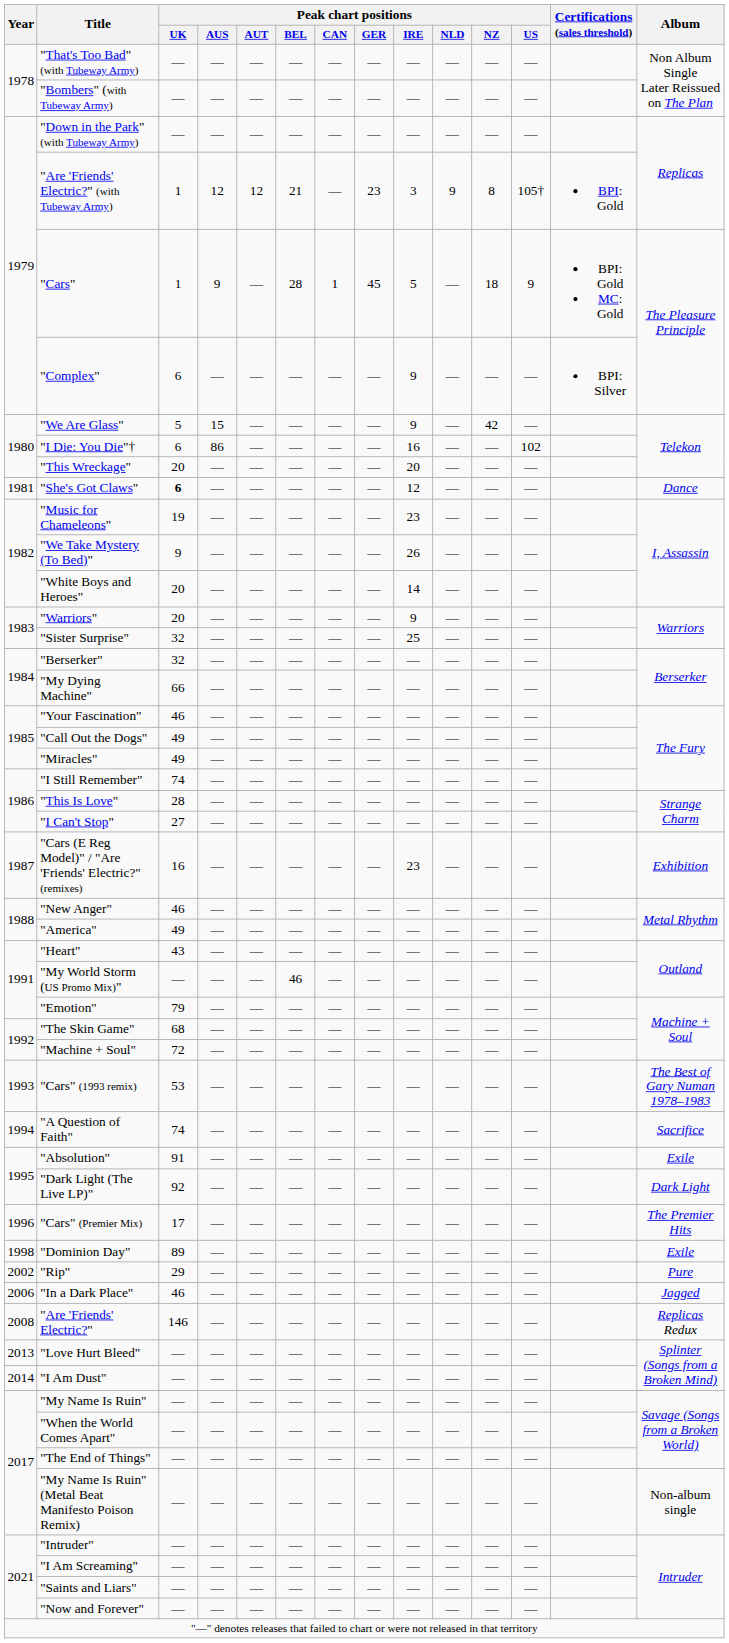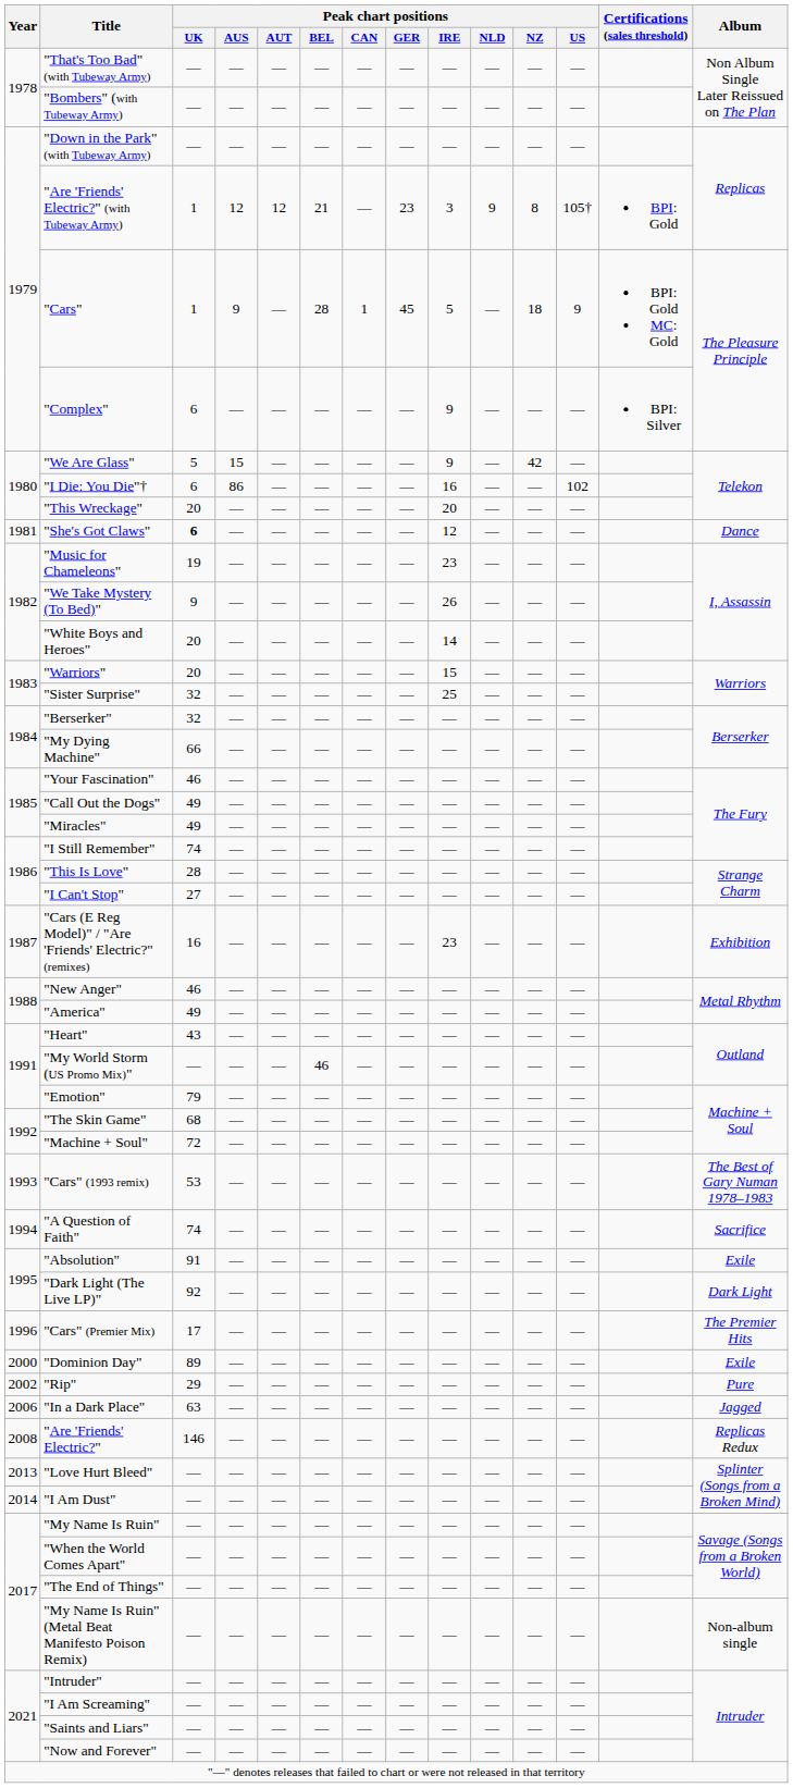 <table class="wikitable" style="text-align:center;">
 <tr>
 <th rowspan="2">Year</th>
 <th rowspan="2">Title</th>
 <th colspan="10">Peak chart positions</th>
 <th rowspan="2"><a href='#'>Certifications</a><br><small>(<a href='#'>sales threshold</a>)</small></th>
 <th rowspan="2">Album</th>
 </tr>
 <tr>
 <th style="width:3em;font-size:85%;"><a href='#'>UK</a><br></th>
 <th style="width:3em;font-size:85%;"><a href='#'>AUS</a><br></th>
 <th style="width:3em;font-size:85%;"><a href='#'>AUT</a><br></th>
 <th style="width:3em;font-size:85%;"><a href='#'>BEL</a><br></th>
 <th style="width:3em;font-size:85%;"><a href='#'>CAN</a><br></th>
 <th style="width:3em;font-size:85%;"><a href='#'>GER</a><br></th>
 <th style="width:3em;font-size:85%;"><a href='#'>IRE</a><br></th>
 <th style="width:3em;font-size:85%;"><a href='#'>NLD</a><br></th>
 <th style="width:3em;font-size:85%;"><a href='#'>NZ</a><br></th>
 <th style="width:3em;font-size:85%;"><a href='#'>US</a><br></th>
 </tr>
 <tr>
 <td rowspan="2">1978</td>
 <td align="left">"<a href='#'>That's Too Bad</a>" <small>(with <a href='#'>Tubeway Army</a>)</small></td>
 <td>—</td>
 <td>—</td>
 <td>—</td>
 <td>—</td>
 <td>—</td>
 <td>—</td>
 <td>—</td>
 <td>—</td>
 <td>—</td>
 <td>—</td>
 <td></td>
 <td rowspan="2">Non Album Single<br>Later Reissued on <em><a href='#'>The Plan</a></em></td>
 </tr>
 <tr>
 <td align="left">"<a href='#'>Bombers</a>" (<small>with <a href='#'>Tubeway Army</a>)</small></td>
 <td>—</td>
 <td>—</td>
 <td>—</td>
 <td>—</td>
 <td>—</td>
 <td>—</td>
 <td>—</td>
 <td>—</td>
 <td>—</td>
 <td>—</td>
 <td></td>
 </tr>
 <tr>
 <td rowspan="4">1979</td>
 <td align="left">"<a href='#'>Down in the Park</a>" <small>(with <a href='#'>Tubeway Army</a>)</small></td>
 <td>—</td>
 <td>—</td>
 <td>—</td>
 <td>—</td>
 <td>—</td>
 <td>—</td>
 <td>—</td>
 <td>—</td>
 <td>—</td>
 <td>—</td>
 <td></td>
 <td rowspan="2"><em><a href='#'>Replicas</a></em></td>
 </tr>
 <tr>
 <td align="left">"<a href='#'>Are 'Friends' Electric?</a>" <small>(with <a href='#'>Tubeway Army</a>)</small></td>
 <td>1</td>
 <td>12</td>
 <td>12</td>
 <td>21</td>
 <td>—</td>
 <td>23</td>
 <td>3</td>
 <td>9</td>
 <td>8</td>
 <td>105†</td>
 <td><br><ul><li><a href='#'>BPI</a>: Gold</li></ul></td>
 </tr>
 <tr>
 <td align="left">"<a href='#'>Cars</a>"</td>
 <td>1</td>
 <td>9</td>
 <td>—</td>
 <td>28</td>
 <td>1</td>
 <td>45</td>
 <td>5</td>
 <td>—</td>
 <td>18</td>
 <td>9</td>
 <td><br><ul><li>BPI: Gold</li><li><a href='#'>MC</a>: Gold</li></ul></td>
 <td rowspan="2"><em><a href='#'>The Pleasure Principle</a></em></td>
 </tr>
 <tr>
 <td align="left">"<a href='#'>Complex</a>"</td>
 <td>6</td>
 <td>—</td>
 <td>—</td>
 <td>—</td>
 <td>—</td>
 <td>—</td>
 <td>9</td>
 <td>—</td>
 <td>—</td>
 <td>—</td>
 <td><br><ul><li>BPI: Silver</li></ul></td>
 </tr>
 <tr>
 <td rowspan="3">1980</td>
 <td align="left">"<a href='#'>We Are Glass</a>"</td>
 <td>5</td>
 <td>15</td>
 <td>—</td>
 <td>—</td>
 <td>—</td>
 <td>—</td>
 <td>9</td>
 <td>—</td>
 <td>42</td>
 <td>—</td>
 <td></td>
 <td rowspan="3"><em><a href='#'>Telekon</a></em></td>
 </tr>
 <tr>
 <td align="left">"<a href='#'>I Die: You Die</a>"†</td>
 <td>6</td>
 <td>86</td>
 <td>—</td>
 <td>—</td>
 <td>—</td>
 <td>—</td>
 <td>16</td>
 <td>—</td>
 <td>—</td>
 <td>102</td>
 <td></td>
 </tr>
 <tr>
 <td align="left">"<a href='#'>This Wreckage</a>"</td>
 <td>20</td>
 <td>—</td>
 <td>—</td>
 <td>—</td>
 <td>—</td>
 <td>—</td>
 <td>20</td>
 <td>—</td>
 <td>—</td>
 <td>—</td>
 <td></td>
 </tr>
 <tr>
 <td>1981</td>
 <td align="left">"<a href='#'>She's Got Claws</a>"</td>
 <td><strong>6</strong></td>
 <td>—</td>
 <td>—</td>
 <td>—</td>
 <td>—</td>
 <td>—</td>
 <td>12</td>
 <td>—</td>
 <td>—</td>
 <td>—</td>
 <td></td>
 <td><em><a href='#'>Dance</a></em></td>
 </tr>
 <tr>
 <td rowspan="3">1982</td>
 <td align="left">"<a href='#'>Music for Chameleons</a>"</td>
 <td>19</td>
 <td>—</td>
 <td>—</td>
 <td>—</td>
 <td>—</td>
 <td>—</td>
 <td>23</td>
 <td>—</td>
 <td>—</td>
 <td>—</td>
 <td></td>
 <td rowspan="3"><em><a href='#'>I, Assassin</a></em></td>
 </tr>
 <tr>
 <td align="left">"<a href='#'>We Take Mystery (To Bed)</a>"</td>
 <td>9</td>
 <td>—</td>
 <td>—</td>
 <td>—</td>
 <td>—</td>
 <td>—</td>
 <td>26</td>
 <td>—</td>
 <td>—</td>
 <td>—</td>
 <td></td>
 </tr>
 <tr>
 <td align="left">"White Boys and Heroes"</td>
 <td>20</td>
 <td>—</td>
 <td>—</td>
 <td>—</td>
 <td>—</td>
 <td>—</td>
 <td>14</td>
 <td>—</td>
 <td>—</td>
 <td>—</td>
 <td></td>
 </tr>
 <tr>
 <td rowspan="2">1983</td>
 <td align="left">"<a href='#'>Warriors</a>"</td>
 <td>20</td>
 <td>—</td>
 <td>—</td>
 <td>—</td>
 <td>—</td>
 <td>—</td>
-<td>9</td>
+<td>15</td>
 <td>—</td>
 <td>—</td>
 <td>—</td>
 <td></td>
 <td rowspan="2"><em><a href='#'>Warriors</a></em></td>
 </tr>
 <tr>
 <td align="left">"Sister Surprise"</td>
 <td>32</td>
 <td>—</td>
 <td>—</td>
 <td>—</td>
 <td>—</td>
 <td>—</td>
 <td>25</td>
 <td>—</td>
 <td>—</td>
 <td>—</td>
 <td></td>
 </tr>
 <tr>
 <td rowspan="2">1984</td>
 <td align="left">"Berserker"</td>
 <td>32</td>
 <td>—</td>
 <td>—</td>
 <td>—</td>
 <td>—</td>
 <td>—</td>
 <td>—</td>
 <td>—</td>
 <td>—</td>
 <td>—</td>
 <td></td>
 <td rowspan="2"><em><a href='#'>Berserker</a></em></td>
 </tr>
 <tr>
 <td align="left">"My Dying Machine"</td>
 <td>66</td>
 <td>—</td>
 <td>—</td>
 <td>—</td>
 <td>—</td>
 <td>—</td>
 <td>—</td>
 <td>—</td>
 <td>—</td>
 <td>—</td>
 <td></td>
 </tr>
 <tr>
 <td rowspan="3">1985</td>
 <td align="left">"Your Fascination"</td>
 <td>46</td>
 <td>—</td>
 <td>—</td>
 <td>—</td>
 <td>—</td>
 <td>—</td>
 <td>—</td>
 <td>—</td>
 <td>—</td>
 <td>—</td>
 <td></td>
 <td rowspan="4"><em><a href='#'>The Fury</a></em></td>
 </tr>
 <tr>
 <td align="left">"Call Out the Dogs"</td>
 <td>49</td>
 <td>—</td>
 <td>—</td>
 <td>—</td>
 <td>—</td>
 <td>—</td>
 <td>—</td>
 <td>—</td>
 <td>—</td>
 <td>—</td>
 <td></td>
 </tr>
 <tr>
 <td align="left">"Miracles"</td>
 <td>49</td>
 <td>—</td>
 <td>—</td>
 <td>—</td>
 <td>—</td>
 <td>—</td>
 <td>—</td>
 <td>—</td>
 <td>—</td>
 <td>—</td>
 <td></td>
 </tr>
 <tr>
 <td rowspan="3">1986</td>
 <td align="left">"I Still Remember"</td>
 <td>74</td>
 <td>—</td>
 <td>—</td>
 <td>—</td>
 <td>—</td>
 <td>—</td>
 <td>—</td>
 <td>—</td>
 <td>—</td>
 <td>—</td>
 <td></td>
 </tr>
 <tr>
 <td align="left">"<a href='#'>This Is Love</a>"</td>
 <td>28</td>
 <td>—</td>
 <td>—</td>
 <td>—</td>
 <td>—</td>
 <td>—</td>
 <td>—</td>
 <td>—</td>
 <td>—</td>
 <td>—</td>
 <td></td>
 <td rowspan="2"><em><a href='#'>Strange Charm</a></em></td>
 </tr>
 <tr>
 <td align="left">"<a href='#'>I Can't Stop</a>"</td>
 <td>27</td>
 <td>—</td>
 <td>—</td>
 <td>—</td>
 <td>—</td>
 <td>—</td>
 <td>—</td>
 <td>—</td>
 <td>—</td>
 <td>—</td>
 <td></td>
 </tr>
 <tr>
 <td>1987</td>
 <td align="left">"Cars (E Reg Model)" / "Are 'Friends' Electric?" <small>(remixes)</small></td>
 <td>16</td>
 <td>—</td>
 <td>—</td>
 <td>—</td>
 <td>—</td>
 <td>—</td>
 <td>23</td>
 <td>—</td>
 <td>—</td>
 <td>—</td>
 <td></td>
 <td><em><a href='#'>Exhibition</a></em></td>
 </tr>
 <tr>
 <td rowspan="2">1988</td>
 <td align="left">"New Anger"</td>
 <td>46</td>
 <td>—</td>
 <td>—</td>
 <td>—</td>
 <td>—</td>
 <td>—</td>
 <td>—</td>
 <td>—</td>
 <td>—</td>
 <td>—</td>
 <td></td>
 <td rowspan="2"><em><a href='#'>Metal Rhythm</a></em></td>
 </tr>
 <tr>
 <td align="left">"America"</td>
 <td>49</td>
 <td>—</td>
 <td>—</td>
 <td>—</td>
 <td>—</td>
 <td>—</td>
 <td>—</td>
 <td>—</td>
 <td>—</td>
 <td>—</td>
 <td></td>
 </tr>
 <tr>
 <td rowspan="3">1991</td>
 <td align="left">"Heart"</td>
 <td>43</td>
 <td>—</td>
 <td>—</td>
 <td>—</td>
 <td>—</td>
 <td>—</td>
 <td>—</td>
 <td>—</td>
 <td>—</td>
 <td>—</td>
 <td></td>
 <td rowspan="2"><em><a href='#'>Outland</a></em></td>
 </tr>
 <tr>
 <td align="left">"My World Storm (<small>US Promo Mix)</small>"</td>
 <td>—</td>
 <td>—</td>
 <td>—</td>
 <td>46</td>
 <td>—</td>
 <td>—</td>
 <td>—</td>
 <td>—</td>
 <td>—</td>
 <td>—</td>
 <td></td>
 </tr>
 <tr>
 <td align="left">"Emotion"</td>
 <td>79</td>
 <td>—</td>
 <td>—</td>
 <td>—</td>
 <td>—</td>
 <td>—</td>
 <td>—</td>
 <td>—</td>
 <td>—</td>
 <td>—</td>
 <td></td>
 <td rowspan="3"><em><a href='#'>Machine + Soul</a></em></td>
 </tr>
 <tr>
 <td rowspan="2">1992</td>
 <td align="left">"The Skin Game"</td>
 <td>68</td>
 <td>—</td>
 <td>—</td>
 <td>—</td>
 <td>—</td>
 <td>—</td>
 <td>—</td>
 <td>—</td>
 <td>—</td>
 <td>—</td>
 <td></td>
 </tr>
 <tr>
 <td align="left">"Machine + Soul"</td>
 <td>72</td>
 <td>—</td>
 <td>—</td>
 <td>—</td>
 <td>—</td>
 <td>—</td>
 <td>—</td>
 <td>—</td>
 <td>—</td>
 <td>—</td>
 <td></td>
 </tr>
 <tr>
 <td>1993</td>
 <td align="left">"Cars" <small>(1993 remix)</small></td>
 <td>53</td>
 <td>—</td>
 <td>—</td>
 <td>—</td>
 <td>—</td>
 <td>—</td>
 <td>—</td>
 <td>—</td>
 <td>—</td>
 <td>—</td>
 <td></td>
 <td><em><a href='#'>The Best of Gary Numan 1978–1983</a></em></td>
 </tr>
 <tr>
 <td>1994</td>
 <td align="left">"A Question of Faith"</td>
 <td>74</td>
 <td>—</td>
 <td>—</td>
 <td>—</td>
 <td>—</td>
 <td>—</td>
 <td>—</td>
 <td>—</td>
 <td>—</td>
 <td>—</td>
 <td></td>
 <td><em><a href='#'>Sacrifice</a></em></td>
 </tr>
 <tr>
 <td rowspan="2">1995</td>
 <td align="left">"Absolution"</td>
 <td>91</td>
 <td>—</td>
 <td>—</td>
 <td>—</td>
 <td>—</td>
 <td>—</td>
 <td>—</td>
 <td>—</td>
 <td>—</td>
 <td>—</td>
 <td></td>
 <td><em><a href='#'>Exile</a></em></td>
 </tr>
 <tr>
 <td align="left">"Dark Light (The Live LP)"</td>
 <td>92</td>
 <td>—</td>
 <td>—</td>
 <td>—</td>
 <td>—</td>
 <td>—</td>
 <td>—</td>
 <td>—</td>
 <td>—</td>
 <td>—</td>
 <td></td>
 <td><em><a href='#'>Dark Light</a></em></td>
 </tr>
 <tr>
 <td>1996</td>
 <td align="left">"Cars" <small>(Premier Mix)</small></td>
 <td>17</td>
 <td>—</td>
 <td>—</td>
 <td>—</td>
 <td>—</td>
 <td>—</td>
 <td>—</td>
 <td>—</td>
 <td>—</td>
 <td>—</td>
 <td></td>
 <td><em><a href='#'>The Premier Hits</a></em></td>
 </tr>
 <tr>
-<td>1998</td>
+<td>2000</td>
 <td align="left">"Dominion Day"</td>
 <td>89</td>
 <td>—</td>
 <td>—</td>
 <td>—</td>
 <td>—</td>
 <td>—</td>
 <td>—</td>
 <td>—</td>
 <td>—</td>
 <td>—</td>
 <td></td>
 <td><em><a href='#'>Exile</a></em></td>
 </tr>
 <tr>
 <td>2002</td>
 <td align="left">"Rip"</td>
 <td>29</td>
 <td>—</td>
 <td>—</td>
 <td>—</td>
 <td>—</td>
 <td>—</td>
 <td>—</td>
 <td>—</td>
 <td>—</td>
 <td>—</td>
 <td></td>
 <td><em><a href='#'>Pure</a></em></td>
 </tr>
 <tr>
 <td>2006</td>
 <td align="left">"In a Dark Place"</td>
-<td>46</td>
+<td>63</td>
 <td>—</td>
 <td>—</td>
 <td>—</td>
 <td>—</td>
 <td>—</td>
 <td>—</td>
 <td>—</td>
 <td>—</td>
 <td>—</td>
 <td></td>
 <td><em><a href='#'>Jagged</a></em></td>
 </tr>
 <tr>
 <td>2008</td>
 <td align="left">"<a href='#'>Are 'Friends' Electric?</a>"</td>
 <td>146</td>
 <td>—</td>
 <td>—</td>
 <td>—</td>
 <td>—</td>
 <td>—</td>
 <td>—</td>
 <td>—</td>
 <td>—</td>
 <td>—</td>
 <td></td>
 <td><em><a href='#'>Replicas</a> Redux</em></td>
 </tr>
 <tr>
 <td>2013</td>
 <td align="left">"Love Hurt Bleed"</td>
 <td>—</td>
 <td>—</td>
 <td>—</td>
 <td>—</td>
 <td>—</td>
 <td>—</td>
 <td>—</td>
 <td>—</td>
 <td>—</td>
 <td>—</td>
 <td></td>
 <td rowspan="2"><em><a href='#'>Splinter (Songs from a Broken Mind)</a></em></td>
 </tr>
 <tr>
 <td>2014</td>
 <td align="left">"I Am Dust"</td>
 <td>—</td>
 <td>—</td>
 <td>—</td>
 <td>—</td>
 <td>—</td>
 <td>—</td>
 <td>—</td>
 <td>—</td>
 <td>—</td>
 <td>—</td>
 <td></td>
 </tr>
 <tr>
 <td rowspan="4">2017</td>
 <td align="left">"My Name Is Ruin"</td>
 <td>—</td>
 <td>—</td>
 <td>—</td>
 <td>—</td>
 <td>—</td>
 <td>—</td>
 <td>—</td>
 <td>—</td>
 <td>—</td>
 <td>—</td>
 <td></td>
 <td rowspan="3"><em><a href='#'>Savage (Songs from a Broken World)</a></em></td>
 </tr>
 <tr>
 <td align="left">"When the World Comes Apart"</td>
 <td>—</td>
 <td>—</td>
 <td>—</td>
 <td>—</td>
 <td>—</td>
 <td>—</td>
 <td>—</td>
 <td>—</td>
 <td>—</td>
 <td>—</td>
 <td></td>
 </tr>
 <tr>
 <td align="left">"The End of Things"</td>
 <td>—</td>
 <td>—</td>
 <td>—</td>
 <td>—</td>
 <td>—</td>
 <td>—</td>
 <td>—</td>
 <td>—</td>
 <td>—</td>
 <td>—</td>
 <td></td>
 </tr>
 <tr>
 <td align="left">"My Name Is Ruin" (Metal Beat Manifesto Poison Remix)</td>
 <td>—</td>
 <td>—</td>
 <td>—</td>
 <td>—</td>
 <td>—</td>
 <td>—</td>
 <td>—</td>
 <td>—</td>
 <td>—</td>
 <td>—</td>
 <td></td>
 <td>Non-album single</td>
 </tr>
 <tr>
 <td rowspan="4">2021</td>
 <td align="left">"Intruder"</td>
 <td>—</td>
 <td>—</td>
 <td>—</td>
 <td>—</td>
 <td>—</td>
 <td>—</td>
 <td>—</td>
 <td>—</td>
 <td>—</td>
 <td>—</td>
 <td></td>
 <td rowspan="4"><em><a href='#'>Intruder</a></em></td>
 </tr>
 <tr>
 <td align="left">"I Am Screaming"</td>
 <td>—</td>
 <td>—</td>
 <td>—</td>
 <td>—</td>
 <td>—</td>
 <td>—</td>
 <td>—</td>
 <td>—</td>
 <td>—</td>
 <td>—</td>
 <td></td>
 </tr>
 <tr>
 <td align="left">"Saints and Liars"</td>
 <td>—</td>
 <td>—</td>
 <td>—</td>
 <td>—</td>
 <td>—</td>
 <td>—</td>
 <td>—</td>
 <td>—</td>
 <td>—</td>
 <td>—</td>
 <td></td>
 </tr>
 <tr>
 <td align="left">"Now and Forever"</td>
 <td>—</td>
 <td>—</td>
 <td>—</td>
 <td>—</td>
 <td>—</td>
 <td>—</td>
 <td>—</td>
 <td>—</td>
 <td>—</td>
 <td>—</td>
 <td></td>
 </tr>
 <tr>
 <td colspan="19" style="font-size:85%">"—" denotes releases that failed to chart or were not released in that territory</td>
 </tr>
 </table>
